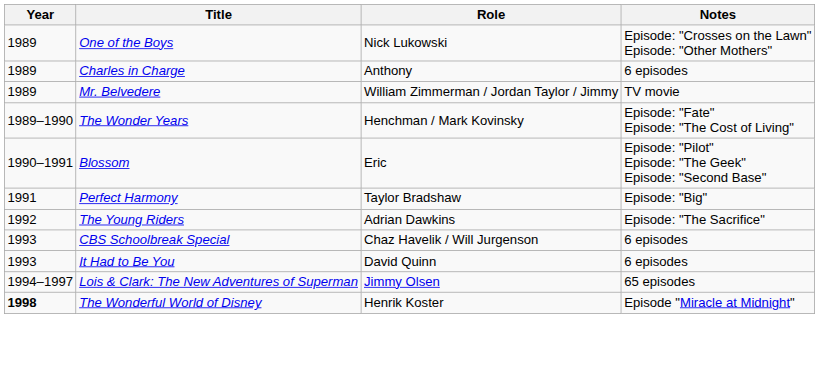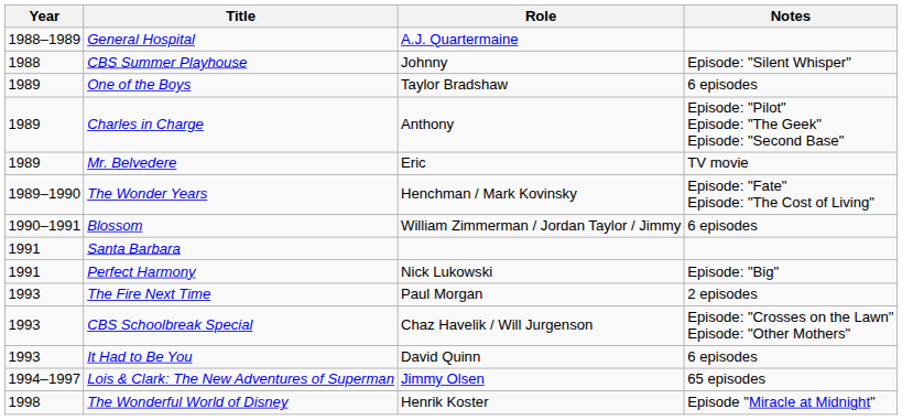 <table class="wikitable sortable">
 <tr>
 <th>Year</th>
 <th>Title</th>
 <th>Role</th>
 <th>Notes</th>
 </tr>
 <tr>
+<td>1988–1989</td>
+<td><em><a href='#'>General Hospital</a></em></td>
+<td><a href='#'>A.J. Quartermaine</a></td>
+<td></td>
+</tr>
+<tr>
+<td>1988</td>
+<td><em><a href='#'>CBS Summer Playhouse</a></em></td>
+<td>Johnny</td>
+<td>Episode: "Silent Whisper"</td>
+</tr>
+<tr>
 <td>1989</td>
 <td><em><a href='#'>One of the Boys</a></em></td>
-<td>Nick Lukowski</td>
-<td>Episode: "Crosses on the Lawn"<br>Episode: "Other Mothers"</td>
+<td>Taylor Bradshaw</td>
+<td>6 episodes</td>
 </tr>
 <tr>
 <td>1989</td>
 <td><em><a href='#'>Charles in Charge</a></em></td>
 <td>Anthony</td>
-<td>6 episodes</td>
+<td>Episode: "Pilot"<br>Episode: "The Geek"<br>Episode: "Second Base"</td>
 </tr>
 <tr>
 <td>1989</td>
 <td><em><a href='#'>Mr. Belvedere</a></em></td>
-<td>William Zimmerman / Jordan Taylor / Jimmy</td>
+<td>Eric</td>
 <td>TV movie</td>
 </tr>
 <tr>
 <td>1989–1990</td>
 <td><em><a href='#'>The Wonder Years</a></em></td>
 <td>Henchman / Mark Kovinsky</td>
 <td>Episode: "Fate"<br>Episode: "The Cost of Living"</td>
 </tr>
 <tr>
 <td>1990–1991</td>
 <td><em><a href='#'>Blossom</a></em></td>
-<td>Eric</td>
-<td>Episode: "Pilot"<br>Episode: "The Geek"<br>Episode: "Second Base"</td>
+<td>William Zimmerman / Jordan Taylor / Jimmy</td>
+<td>6 episodes</td>
+</tr>
+<tr>
+<td>1991</td>
+<td><em><a href='#'>Santa Barbara</a></em></td>
+<td></td>
+<td></td>
 </tr>
 <tr>
 <td>1991</td>
 <td><em><a href='#'>Perfect Harmony</a></em></td>
-<td>Taylor Bradshaw</td>
+<td>Nick Lukowski</td>
 <td>Episode: "Big"</td>
 </tr>
 <tr>
-<td>1992</td>
-<td><em><a href='#'>The Young Riders</a></em></td>
-<td>Adrian Dawkins</td>
-<td>Episode: "The Sacrifice"</td>
+<td>1993</td>
+<td><em><a href='#'>The Fire Next Time</a></em></td>
+<td>Paul Morgan</td>
+<td>2 episodes</td>
 </tr>
 <tr>
 <td>1993</td>
 <td><em><a href='#'>CBS Schoolbreak Special</a></em></td>
 <td>Chaz Havelik / Will Jurgenson</td>
-<td>6 episodes</td>
+<td>Episode: "Crosses on the Lawn"<br>Episode: "Other Mothers"</td>
 </tr>
 <tr>
 <td>1993</td>
 <td><em><a href='#'>It Had to Be You</a></em></td>
 <td>David Quinn</td>
 <td>6 episodes</td>
 </tr>
 <tr>
 <td>1994–1997</td>
 <td><em><a href='#'>Lois & Clark: The New Adventures of Superman</a></em></td>
 <td><a href='#'>Jimmy Olsen</a></td>
 <td>65 episodes</td>
 </tr>
 <tr>
-<td><strong>1998</strong></td>
+<td>1998</td>
 <td><em><a href='#'>The Wonderful World of Disney</a></em></td>
 <td>Henrik Koster</td>
 <td>Episode "<a href='#'>Miracle at Midnight</a>"</td>
 </tr>
 </table>
